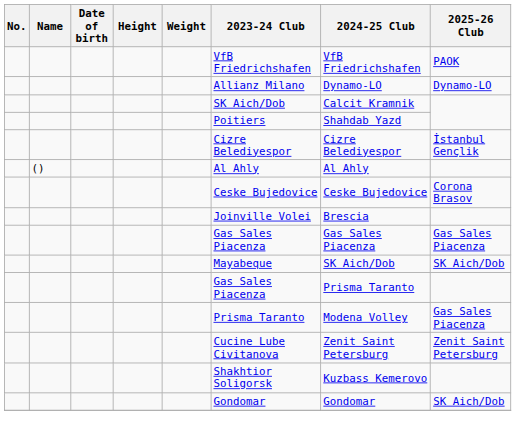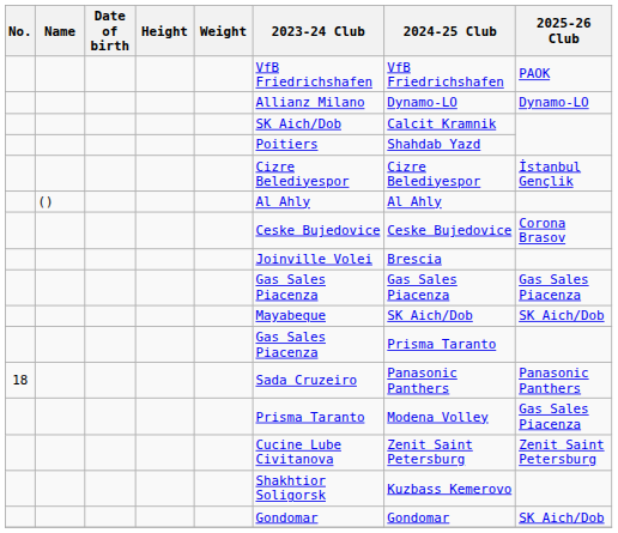 <table class="wikitable sortable" style="font-size:100%; text-align:center;">
 <tr>
 <th>No.</th>
 <th style="width:14em">Name</th>
 <th style="width:8em">Date of birth</th>
 <th style="width:9em">Height</th>
 <th style="width:9em">Weight</th>
 <th style="width:17em">2023-24 Club</th>
 <th style="width:17em">2024-25 Club</th>
 <th style="width:17em">2025-26 Club</th>
 </tr>
 <tr>
 <td></td>
 <td align=left></td>
 <td align=right></td>
 <td></td>
 <td></td>
 <td align=left><a href='#'>VfB Friedrichshafen</a></td>
 <td align=left><a href='#'>VfB Friedrichshafen</a></td>
 <td align=left><a href='#'>PAOK</a></td>
 </tr>
 <tr>
 <td></td>
 <td align=left></td>
 <td align=right></td>
 <td></td>
 <td></td>
 <td align=left><a href='#'>Allianz Milano</a></td>
 <td align=left><a href='#'>Dynamo-LO</a></td>
 <td align=left><a href='#'>Dynamo-LO</a></td>
 </tr>
 <tr>
 <td></td>
 <td align=left></td>
 <td align=right></td>
 <td></td>
 <td></td>
 <td align=left><a href='#'>SK Aich/Dob</a></td>
 <td align=left><a href='#'>Calcit Kramnik</a></td>
 </tr>
 <tr>
 <td></td>
 <td align=left></td>
 <td align=right></td>
 <td></td>
 <td></td>
 <td align=left><a href='#'>Poitiers</a></td>
 <td align=left><a href='#'>Shahdab Yazd</a></td>
 </tr>
 <tr>
 <td></td>
 <td align=left></td>
 <td align=right></td>
 <td></td>
 <td></td>
 <td align=left><a href='#'>Cizre Belediyespor</a></td>
 <td align=left><a href='#'>Cizre Belediyespor</a></td>
 <td align=left><a href='#'>İstanbul Gençlik</a></td>
 </tr>
 <tr>
 <td></td>
 <td align=left>()</td>
 <td align=right></td>
 <td></td>
 <td></td>
 <td align=left><a href='#'>Al Ahly</a></td>
 <td align=left><a href='#'>Al Ahly</a></td>
 </tr>
 <tr>
 <td></td>
 <td align=left></td>
 <td align=right></td>
 <td></td>
 <td></td>
 <td align=left><a href='#'>Ceske Bujedovice</a></td>
 <td align=left><a href='#'>Ceske Bujedovice</a></td>
 <td align=left><a href='#'>Corona Brasov</a></td>
 </tr>
 <tr>
 <td></td>
 <td align=left></td>
 <td align=right></td>
 <td></td>
 <td></td>
 <td align=left><a href='#'>Joinville Volei</a></td>
 <td align=left><a href='#'>Brescia</a></td>
 </tr>
 <tr>
 <td></td>
 <td align=left></td>
 <td align=right></td>
 <td></td>
 <td></td>
 <td align=left><a href='#'>Gas Sales Piacenza</a></td>
 <td align=left><a href='#'>Gas Sales Piacenza</a></td>
 <td align=left><a href='#'>Gas Sales Piacenza</a></td>
 </tr>
 <tr>
 <td></td>
 <td align=left></td>
 <td align=right></td>
 <td></td>
 <td></td>
 <td align=left><a href='#'>Mayabeque</a></td>
 <td align=left><a href='#'>SK Aich/Dob</a></td>
 <td align=left><a href='#'>SK Aich/Dob</a></td>
 </tr>
 <tr>
 <td></td>
 <td align=left></td>
 <td align=right></td>
 <td></td>
 <td></td>
 <td align=left><a href='#'>Gas Sales Piacenza</a></td>
 <td align=left><a href='#'>Prisma Taranto</a></td>
 </tr>
 <tr>
+<td>18</td>
+<td align=left></td>
+<td align=right></td>
+<td></td>
+<td></td>
+<td align=left><a href='#'>Sada Cruzeiro</a></td>
+<td align=left><a href='#'>Panasonic Panthers</a></td>
+<td align=left><a href='#'>Panasonic Panthers</a></td>
+</tr>
+<tr>
 <td></td>
 <td align=left></td>
 <td align=right></td>
 <td></td>
 <td></td>
 <td align=left><a href='#'>Prisma Taranto</a></td>
 <td align=left><a href='#'>Modena Volley</a></td>
 <td align=left><a href='#'>Gas Sales Piacenza</a></td>
 </tr>
 <tr>
 <td></td>
 <td align=left></td>
 <td align=right></td>
 <td></td>
 <td></td>
 <td align=left><a href='#'>Cucine Lube Civitanova</a></td>
 <td align=left><a href='#'>Zenit Saint Petersburg</a></td>
 <td align=left><a href='#'>Zenit Saint Petersburg</a></td>
 </tr>
 <tr>
 <td></td>
 <td align=left></td>
 <td align=right></td>
 <td></td>
 <td></td>
 <td align=left><a href='#'>Shakhtior Soligorsk</a></td>
 <td align=left><a href='#'>Kuzbass Kemerovo</a></td>
 </tr>
 <tr>
 <td></td>
 <td align=left></td>
 <td align=right></td>
 <td></td>
 <td></td>
 <td align=left><a href='#'>Gondomar</a></td>
 <td align=left><a href='#'>Gondomar</a></td>
 <td align=left><a href='#'>SK Aich/Dob</a></td>
 </tr>
 <tr>
 </tr>
 </table>
